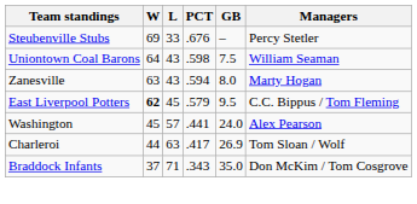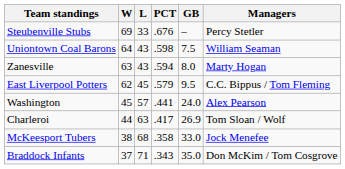 <table class="wikitable">
 <tr>
 <th>Team standings</th>
 <th>W</th>
 <th>L</th>
 <th>PCT</th>
 <th>GB</th>
 <th>Managers</th>
 </tr>
 <tr>
 <td><a href='#'>Steubenville Stubs</a></td>
 <td>69</td>
 <td>33</td>
 <td>.676</td>
 <td>–</td>
 <td>Percy Stetler</td>
 </tr>
 <tr>
 <td><a href='#'>Uniontown Coal Barons</a></td>
 <td>64</td>
 <td>43</td>
 <td>.598</td>
 <td>7.5</td>
 <td><a href='#'>William Seaman</a></td>
 </tr>
 <tr>
 <td>Zanesville</td>
 <td>63</td>
 <td>43</td>
 <td>.594</td>
 <td>8.0</td>
 <td><a href='#'>Marty Hogan</a></td>
 </tr>
 <tr>
 <td><a href='#'>East Liverpool Potters</a></td>
-<td><strong>62</strong></td>
+<td>62</td>
 <td>45</td>
 <td>.579</td>
 <td>9.5</td>
 <td>C.C. Bippus / <a href='#'>Tom Fleming</a></td>
 </tr>
 <tr>
 <td>Washington</td>
 <td>45</td>
 <td>57</td>
 <td>.441</td>
 <td>24.0</td>
 <td><a href='#'>Alex Pearson</a></td>
 </tr>
 <tr>
 <td>Charleroi</td>
 <td>44</td>
 <td>63</td>
 <td>.417</td>
 <td>26.9</td>
 <td>Tom Sloan / Wolf</td>
 </tr>
 <tr>
+<td><a href='#'>McKeesport Tubers</a></td>
+<td>38</td>
+<td>68</td>
+<td>.358</td>
+<td>33.0</td>
+<td><a href='#'>Jock Menefee</a></td>
+</tr>
+<tr>
 <td><a href='#'>Braddock Infants</a></td>
 <td>37</td>
 <td>71</td>
 <td>.343</td>
 <td>35.0</td>
 <td>Don McKim / Tom Cosgrove</td>
 </tr>
 </table>
